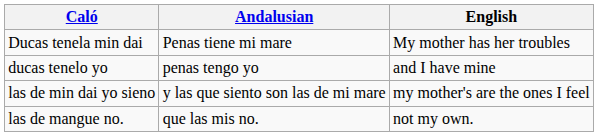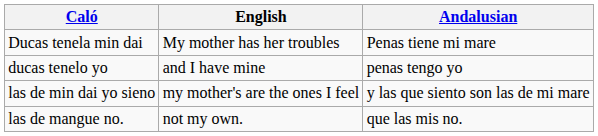 <table class="wikitable">
 <tr>
 <th><a href='#'>Caló</a></th>
+<th>English</th>
 <th><a href='#'>Andalusian</a></th>
-<th>English</th>
 </tr>
 <tr>
 <td>Ducas tenela min dai</td>
+<td>My mother has her troubles</td>
 <td>Penas tiene mi mare</td>
-<td>My mother has her troubles</td>
 </tr>
 <tr>
 <td>ducas tenelo yo</td>
+<td>and I have mine</td>
 <td>penas tengo yo</td>
-<td>and I have mine</td>
 </tr>
 <tr>
 <td>las de min dai yo sieno</td>
+<td>my mother's are the ones I feel</td>
 <td>y las que siento son las de mi mare</td>
-<td>my mother's are the ones I feel</td>
 </tr>
 <tr>
 <td>las de mangue no.</td>
+<td>not my own.</td>
 <td>que las mis no.</td>
-<td>not my own.</td>
 </tr>
 </table>
